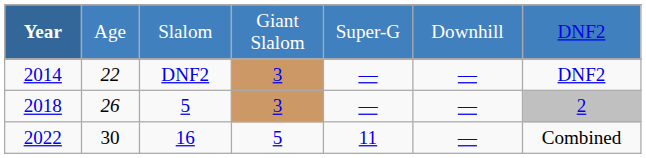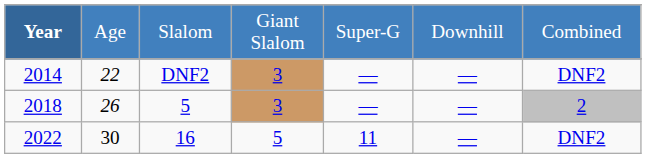 <table class="wikitable" style="font-size:95%; text-align:center; border:grey solid 1px; border-collapse:collapse;" width="40%">
 <tr style="background-color:#369; color:white;">
 <td rowspan="2" colspan="1" width="5%"><strong>Year</strong></td>
 </tr>
 <tr style="background-color:#4180be; color:white;">
 <td width="3%">Age</td>
 <td width="5%">Slalom</td>
 <td width="5%">Giant<br>Slalom</td>
 <td width="5%">Super-G</td>
 <td width="5%">Downhill</td>
-<td><a href='#'>DNF2</a></td>
+<td width="5%">Combined</td>
 </tr>
 <tr style="background-color:#8CB2D8; color:white;">
 </tr>
 <tr>
 <td><a href='#'>2014</a></td>
 <td><em>22</em></td>
 <td><a href='#'>DNF2</a></td>
 <td style="background:#c96;"><a href='#'>3</a></td>
 <td><a href='#'>—</a></td>
 <td><a href='#'>—</a></td>
 <td><a href='#'>DNF2</a></td>
 </tr>
 <tr>
 <td><a href='#'>2018</a></td>
 <td><em>26</em></td>
 <td><a href='#'>5</a></td>
 <td style="background:#c96;"><a href='#'>3</a></td>
 <td><a href='#'>—</a></td>
 <td><a href='#'>—</a></td>
 <td style="background:silver;"><a href='#'>2</a></td>
 </tr>
 <tr>
 <td><a href='#'>2022</a></td>
 <td>30</td>
 <td><a href='#'>16</a></td>
 <td><a href='#'>5</a></td>
 <td><a href='#'>11</a></td>
 <td><a href='#'>—</a></td>
-<td width="5%">Combined</td>
+<td><a href='#'>DNF2</a></td>
 </tr>
 </table>
